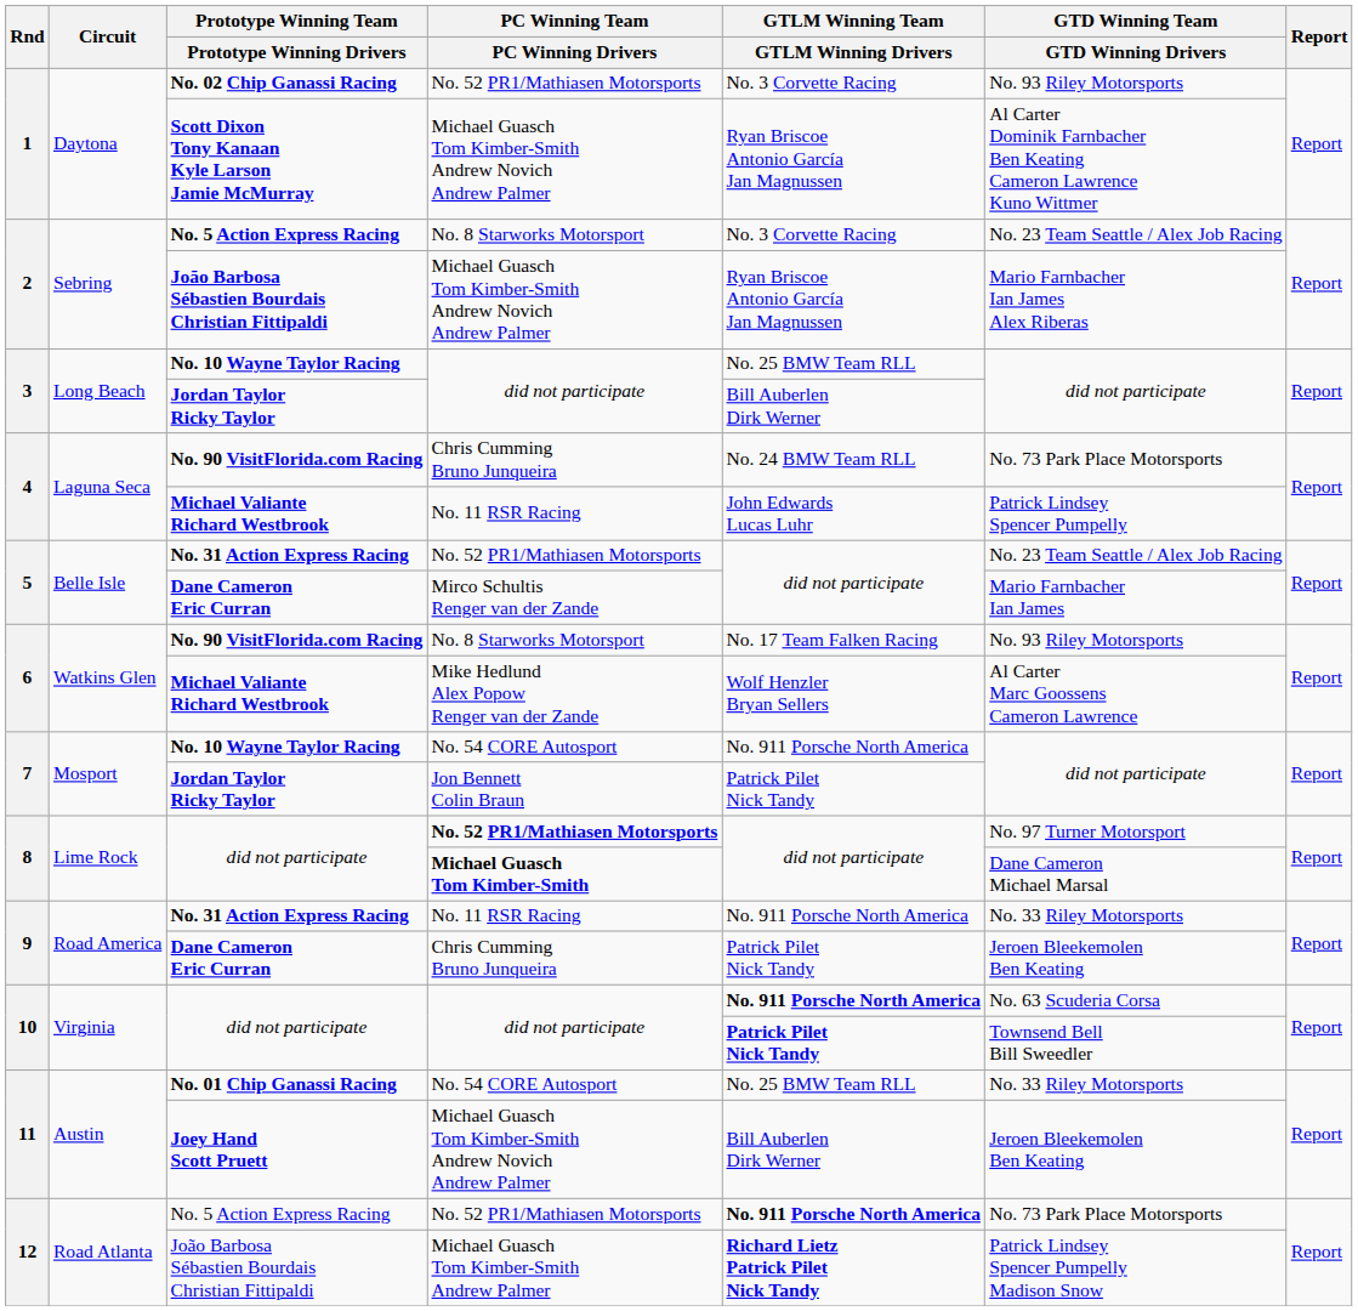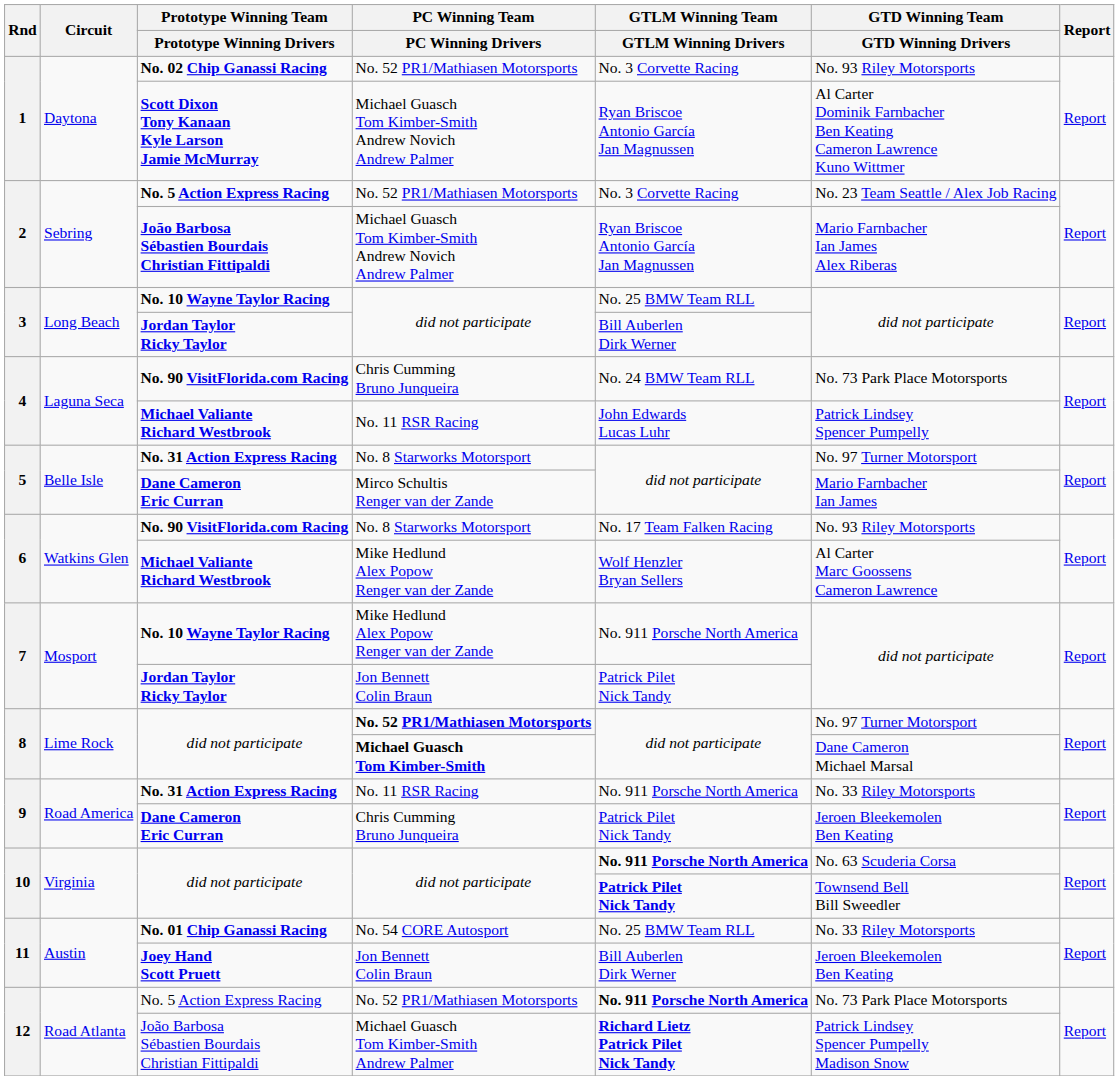 <table class="wikitable" style="font-size: 90%">
 <tr>
 <th rowspan=2>Rnd</th>
 <th rowspan=2>Circuit</th>
 <th>Prototype Winning Team</th>
 <th>PC Winning Team</th>
 <th>GTLM Winning Team</th>
 <th>GTD Winning Team</th>
 <th rowspan=2>Report</th>
 </tr>
 <tr>
 <th>Prototype Winning Drivers</th>
 <th>PC Winning Drivers</th>
 <th>GTLM Winning Drivers</th>
 <th>GTD Winning Drivers</th>
 </tr>
 <tr>
 <th rowspan=2>1</th>
 <td rowspan=2><a href='#'>Daytona</a></td>
 <td> <strong>No. 02 <a href='#'>Chip Ganassi Racing</a></strong></td>
 <td> No. 52 <a href='#'>PR1/Mathiasen Motorsports</a></td>
 <td> No. 3 <a href='#'>Corvette Racing</a></td>
 <td> No. 93 <a href='#'>Riley Motorsports</a></td>
 <td rowspan="2"><a href='#'>Report</a></td>
 </tr>
 <tr>
 <td> <strong><a href='#'>Scott Dixon</a><br> <a href='#'>Tony Kanaan</a><br> <a href='#'>Kyle Larson</a><br> <a href='#'>Jamie McMurray</a></strong></td>
 <td> Michael Guasch<br> <a href='#'>Tom Kimber-Smith</a><br> Andrew Novich<br> <a href='#'>Andrew Palmer</a></td>
 <td> <a href='#'>Ryan Briscoe</a><br> <a href='#'>Antonio García</a><br> <a href='#'>Jan Magnussen</a></td>
 <td> Al Carter<br> <a href='#'>Dominik Farnbacher</a><br> <a href='#'>Ben Keating</a><br> <a href='#'>Cameron Lawrence</a><br> <a href='#'>Kuno Wittmer</a></td>
 </tr>
 <tr>
 <th rowspan=2>2</th>
 <td rowspan=2><a href='#'>Sebring</a></td>
 <td> <strong>No. 5 <a href='#'>Action Express Racing</a></strong></td>
-<td> No. 8 <a href='#'>Starworks Motorsport</a></td>
+<td> No. 52 <a href='#'>PR1/Mathiasen Motorsports</a></td>
 <td> No. 3 <a href='#'>Corvette Racing</a></td>
 <td> No. 23 <a href='#'>Team Seattle / Alex Job Racing</a></td>
 <td rowspan="2"><a href='#'>Report</a></td>
 </tr>
 <tr>
 <td> <strong><a href='#'>João Barbosa</a><br> <a href='#'>Sébastien Bourdais</a><br> <a href='#'>Christian Fittipaldi</a></strong></td>
 <td> Michael Guasch<br> <a href='#'>Tom Kimber-Smith</a><br> Andrew Novich<br> <a href='#'>Andrew Palmer</a></td>
 <td> <a href='#'>Ryan Briscoe</a><br> <a href='#'>Antonio García</a><br> <a href='#'>Jan Magnussen</a></td>
 <td> <a href='#'>Mario Farnbacher</a><br> <a href='#'>Ian James</a><br> <a href='#'>Alex Riberas</a></td>
 </tr>
 <tr>
 <th rowspan=2>3</th>
 <td rowspan=2><a href='#'>Long Beach</a></td>
 <td> <strong>No. 10 <a href='#'>Wayne Taylor Racing</a></strong></td>
 <td rowspan=2 align="center"><em>did not participate</em></td>
 <td> No. 25 <a href='#'>BMW Team RLL</a></td>
 <td rowspan=2 align="center"><em>did not participate</em></td>
 <td rowspan="2"><a href='#'>Report</a></td>
 </tr>
 <tr>
 <td> <strong><a href='#'>Jordan Taylor</a><br> <a href='#'>Ricky Taylor</a></strong></td>
 <td> <a href='#'>Bill Auberlen</a><br> <a href='#'>Dirk Werner</a></td>
 </tr>
 <tr>
 <th rowspan=2>4</th>
 <td rowspan=2><a href='#'>Laguna Seca</a></td>
 <td> <strong>No. 90 <a href='#'>VisitFlorida.com Racing</a></strong></td>
 <td> Chris Cumming<br> <a href='#'>Bruno Junqueira</a></td>
 <td> No. 24 <a href='#'>BMW Team RLL</a></td>
 <td> No. 73 Park Place Motorsports</td>
 <td rowspan="2"><a href='#'>Report</a></td>
 </tr>
 <tr>
 <td> <strong><a href='#'>Michael Valiante</a><br> <a href='#'>Richard Westbrook</a></strong></td>
 <td> No. 11 <a href='#'>RSR Racing</a></td>
 <td> <a href='#'>John Edwards</a><br> <a href='#'>Lucas Luhr</a></td>
 <td> <a href='#'>Patrick Lindsey</a><br> <a href='#'>Spencer Pumpelly</a></td>
 </tr>
 <tr>
 <th rowspan=2>5</th>
 <td rowspan=2><a href='#'>Belle Isle</a></td>
 <td> <strong>No. 31 <a href='#'>Action Express Racing</a></strong></td>
-<td> No. 52 <a href='#'>PR1/Mathiasen Motorsports</a></td>
+<td> No. 8 <a href='#'>Starworks Motorsport</a></td>
 <td rowspan=2 align="center"><em>did not participate</em></td>
-<td> No. 23 <a href='#'>Team Seattle / Alex Job Racing</a></td>
+<td> No. 97 <a href='#'>Turner Motorsport</a></td>
 <td rowspan="2"><a href='#'>Report</a></td>
 </tr>
 <tr>
 <td> <strong><a href='#'>Dane Cameron</a><br> <a href='#'>Eric Curran</a></strong></td>
 <td> Mirco Schultis<br> <a href='#'>Renger van der Zande</a></td>
 <td> <a href='#'>Mario Farnbacher</a><br> <a href='#'>Ian James</a></td>
 </tr>
 <tr>
 <th rowspan=2>6</th>
 <td rowspan=2><a href='#'>Watkins Glen</a></td>
 <td> <strong>No. 90 <a href='#'>VisitFlorida.com Racing</a></strong></td>
 <td> No. 8 <a href='#'>Starworks Motorsport</a></td>
 <td> No. 17 <a href='#'>Team Falken Racing</a></td>
 <td> No. 93 <a href='#'>Riley Motorsports</a></td>
 <td rowspan="2"><a href='#'>Report</a></td>
 </tr>
 <tr>
 <td> <strong><a href='#'>Michael Valiante</a><br> <a href='#'>Richard Westbrook</a></strong></td>
 <td> Mike Hedlund<br> <a href='#'>Alex Popow</a><br> <a href='#'>Renger van der Zande</a></td>
 <td> <a href='#'>Wolf Henzler</a><br> <a href='#'>Bryan Sellers</a></td>
 <td> Al Carter<br> <a href='#'>Marc Goossens</a><br> <a href='#'>Cameron Lawrence</a></td>
 </tr>
 <tr>
 <th rowspan=2>7</th>
 <td rowspan=2><a href='#'>Mosport</a></td>
 <td> <strong>No. 10 <a href='#'>Wayne Taylor Racing</a></strong></td>
-<td> No. 54 <a href='#'>CORE Autosport</a></td>
+<td> Mike Hedlund<br> <a href='#'>Alex Popow</a><br> <a href='#'>Renger van der Zande</a></td>
 <td> No. 911 <a href='#'>Porsche North America</a></td>
 <td rowspan=2 align="center"><em>did not participate</em></td>
 <td rowspan="2"><a href='#'>Report</a></td>
 </tr>
 <tr>
 <td> <strong><a href='#'>Jordan Taylor</a><br> <a href='#'>Ricky Taylor</a></strong></td>
 <td> <a href='#'>Jon Bennett</a><br> <a href='#'>Colin Braun</a></td>
 <td> <a href='#'>Patrick Pilet</a><br> <a href='#'>Nick Tandy</a></td>
 </tr>
 <tr>
 <th rowspan=2>8</th>
 <td rowspan=2><a href='#'>Lime Rock</a></td>
 <td rowspan=2 align="center"><em>did not participate</em></td>
 <td> <strong>No. 52 <a href='#'>PR1/Mathiasen Motorsports</a></strong></td>
 <td rowspan=2 align="center"><em>did not participate</em></td>
 <td> No. 97 <a href='#'>Turner Motorsport</a></td>
 <td rowspan="2"><a href='#'>Report</a></td>
 </tr>
 <tr>
 <td> <strong>Michael Guasch<br> <a href='#'>Tom Kimber-Smith</a></strong></td>
 <td> <a href='#'>Dane Cameron</a><br> Michael Marsal</td>
 </tr>
 <tr>
 <th rowspan=2>9</th>
 <td rowspan=2><a href='#'>Road America</a></td>
 <td> <strong>No. 31 <a href='#'>Action Express Racing</a></strong></td>
 <td> No. 11 <a href='#'>RSR Racing</a></td>
 <td> No. 911 <a href='#'>Porsche North America</a></td>
 <td> No. 33 <a href='#'>Riley Motorsports</a></td>
 <td rowspan="2"><a href='#'>Report</a></td>
 </tr>
 <tr>
 <td> <strong><a href='#'>Dane Cameron</a><br> <a href='#'>Eric Curran</a></strong></td>
 <td> Chris Cumming<br> <a href='#'>Bruno Junqueira</a></td>
 <td> <a href='#'>Patrick Pilet</a><br> <a href='#'>Nick Tandy</a></td>
 <td> <a href='#'>Jeroen Bleekemolen</a><br> <a href='#'>Ben Keating</a></td>
 </tr>
 <tr>
 <th rowspan=2>10</th>
 <td rowspan=2><a href='#'>Virginia</a></td>
 <td rowspan=2 align="center"><em>did not participate</em></td>
 <td rowspan=2 align="center"><em>did not participate</em></td>
 <td> <strong>No. 911 <a href='#'>Porsche North America</a></strong></td>
 <td> No. 63 <a href='#'>Scuderia Corsa</a></td>
 <td rowspan=2><a href='#'>Report</a></td>
 </tr>
 <tr>
 <td> <strong><a href='#'>Patrick Pilet</a><br> <a href='#'>Nick Tandy</a></strong></td>
 <td> <a href='#'>Townsend Bell</a><br> Bill Sweedler</td>
 </tr>
 <tr>
 <th rowspan=2>11</th>
 <td rowspan=2><a href='#'>Austin</a></td>
 <td> <strong>No. 01 <a href='#'>Chip Ganassi Racing</a></strong></td>
 <td> No. 54 <a href='#'>CORE Autosport</a></td>
 <td> No. 25 <a href='#'>BMW Team RLL</a></td>
 <td> No. 33 <a href='#'>Riley Motorsports</a></td>
 <td rowspan="2"><a href='#'>Report</a></td>
 </tr>
 <tr>
 <td> <strong><a href='#'>Joey Hand</a><br> <a href='#'>Scott Pruett</a></strong></td>
-<td> Michael Guasch<br> <a href='#'>Tom Kimber-Smith</a><br> Andrew Novich<br> <a href='#'>Andrew Palmer</a></td>
+<td> <a href='#'>Jon Bennett</a><br> <a href='#'>Colin Braun</a></td>
 <td> <a href='#'>Bill Auberlen</a><br> <a href='#'>Dirk Werner</a></td>
 <td> <a href='#'>Jeroen Bleekemolen</a><br> <a href='#'>Ben Keating</a></td>
 </tr>
 <tr>
 <th rowspan=2>12</th>
 <td rowspan=2><a href='#'>Road Atlanta</a></td>
 <td> No. 5 <a href='#'>Action Express Racing</a></td>
 <td> No. 52 <a href='#'>PR1/Mathiasen Motorsports</a></td>
 <td> <strong>No. 911 <a href='#'>Porsche North America</a></strong></td>
 <td> No. 73 Park Place Motorsports</td>
 <td rowspan="2"><a href='#'>Report</a></td>
 </tr>
 <tr>
 <td> <a href='#'>João Barbosa</a><br> <a href='#'>Sébastien Bourdais</a><br> <a href='#'>Christian Fittipaldi</a></td>
 <td> Michael Guasch<br> <a href='#'>Tom Kimber-Smith</a><br> <a href='#'>Andrew Palmer</a></td>
 <td> <strong><a href='#'>Richard Lietz</a><br> <a href='#'>Patrick Pilet</a><br> <a href='#'>Nick Tandy</a></strong></td>
 <td> <a href='#'>Patrick Lindsey</a><br> <a href='#'>Spencer Pumpelly</a><br> <a href='#'>Madison Snow</a></td>
 </tr>
 </table>
